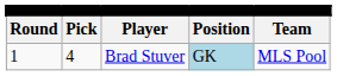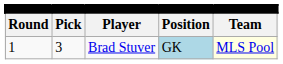 <table class="wikitable sortable" style="text-align:center; font-size:90%; text-align:left;">
 <tr style="border-spacing: 2px; border: 2px solid black;">
 <td colspan="7" bgcolor="#000000" color="#000000" border="#FED000" align="center"><strong></strong></td>
 </tr>
 <tr>
 <th><strong>Round</strong></th>
 <th><strong>Pick</strong></th>
 <th><strong>Player</strong></th>
 <th><strong>Position</strong></th>
 <th><strong>Team</strong></th>
 </tr>
 <tr>
 <td>1</td>
-<td>4</td>
+<td>3</td>
 <td> <a href='#'>Brad Stuver</a></td>
 <td style="background: lightblue;">GK</td>
-<td><a href='#'>MLS Pool</a></td>
+<td style="background: lightyellow;"><a href='#'>MLS Pool</a></td>
 </tr>
 </table>
